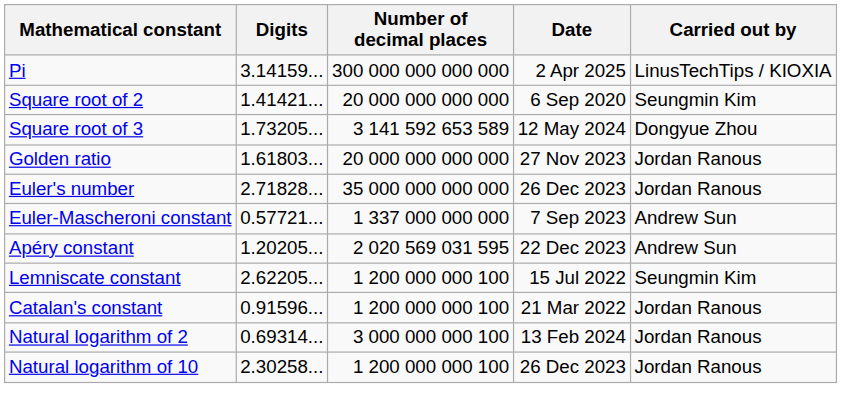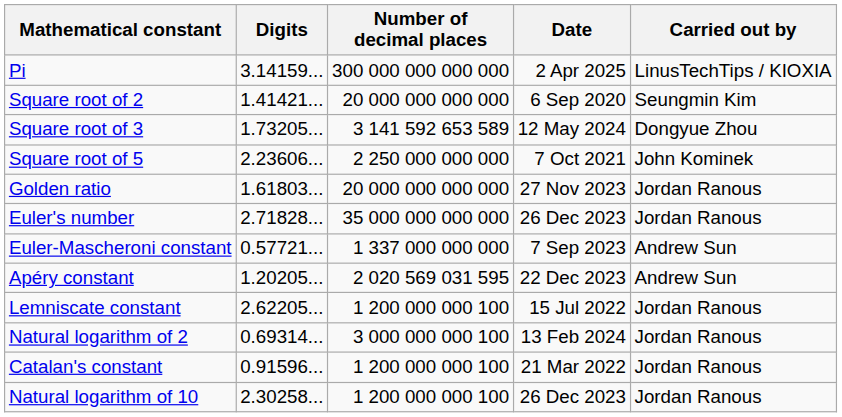 <table class="wikitable zebra sortable">
 <tr>
 <th>Mathematical constant</th>
 <th>Digits</th>
 <th>Number of<br>decimal places</th>
 <th><abbr>Date</abbr></th>
 <th>Carried out by</th>
 </tr>
 <tr>
 <td><a href='#'>Pi</a></td>
 <td>3.14159...</td>
 <td style="text-align:right">300 000 000 000 000</td>
 <td style="text-align:right">2 Apr 2025</td>
 <td>LinusTechTips / KIOXIA</td>
 </tr>
 <tr>
 <td><a href='#'>Square root of 2</a></td>
 <td>1.41421...</td>
 <td style="text-align:right">20 000 000 000 000</td>
 <td style="text-align:right">6 Sep 2020</td>
 <td>Seungmin Kim</td>
 </tr>
 <tr>
 <td><a href='#'>Square root of 3</a></td>
 <td>1.73205...</td>
 <td style="text-align:right">3 141 592 653 589</td>
 <td style="text-align:right">12 May 2024</td>
 <td>Dongyue Zhou</td>
+</tr>
+<tr>
+<td><a href='#'>Square root of 5</a></td>
+<td>2.23606...</td>
+<td style="text-align:right">2 250 000 000 000</td>
+<td style="text-align:right">7 Oct 2021</td>
+<td>John Kominek</td>
 </tr>
 <tr>
 <td><a href='#'>Golden ratio</a></td>
 <td>1.61803...</td>
 <td style="text-align:right">20 000 000 000 000</td>
 <td style="text-align:right">27 Nov 2023</td>
 <td>Jordan Ranous</td>
 </tr>
 <tr>
 <td><a href='#'>Euler's number</a></td>
 <td>2.71828...</td>
 <td style="text-align:right">35 000 000 000 000</td>
 <td style="text-align:right">26 Dec 2023</td>
 <td>Jordan Ranous</td>
 </tr>
 <tr>
 <td><a href='#'>Euler-Mascheroni constant</a></td>
 <td>0.57721...</td>
 <td style="text-align:right">1 337 000 000 000</td>
 <td style="text-align:right">7 Sep 2023</td>
 <td>Andrew Sun</td>
 </tr>
 <tr>
 <td><a href='#'>Apéry constant</a></td>
 <td>1.20205...</td>
 <td style="text-align:right">2 020 569 031 595</td>
 <td style="text-align:right">22 Dec 2023</td>
 <td>Andrew Sun</td>
 </tr>
 <tr>
 <td><a href='#'>Lemniscate constant</a></td>
 <td>2.62205...</td>
 <td style="text-align:right">1 200 000 000 100</td>
 <td style="text-align:right">15 Jul 2022</td>
-<td>Seungmin Kim</td>
-</tr>
-<tr>
-<td><a href='#'>Catalan's constant</a></td>
-<td>0.91596...</td>
-<td style="text-align:right">1 200 000 000 100</td>
-<td style="text-align:right">21 Mar 2022</td>
 <td>Jordan Ranous</td>
 </tr>
 <tr>
 <td><a href='#'>Natural logarithm of 2</a></td>
 <td>0.69314...</td>
 <td style="text-align:right">3 000 000 000 100</td>
 <td style="text-align:right">13 Feb 2024</td>
 <td>Jordan Ranous</td>
 </tr>
 <tr>
+<td><a href='#'>Catalan's constant</a></td>
+<td>0.91596...</td>
+<td style="text-align:right">1 200 000 000 100</td>
+<td style="text-align:right">21 Mar 2022</td>
+<td>Jordan Ranous</td>
+</tr>
+<tr>
 <td><a href='#'>Natural logarithm of 10</a></td>
 <td>2.30258...</td>
 <td style="text-align:right">1 200 000 000 100</td>
 <td style="text-align:right">26 Dec 2023</td>
 <td>Jordan Ranous</td>
 </tr>
 </table>
